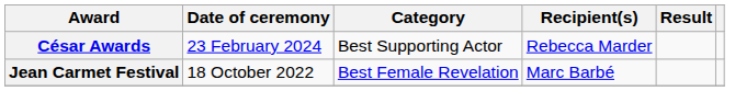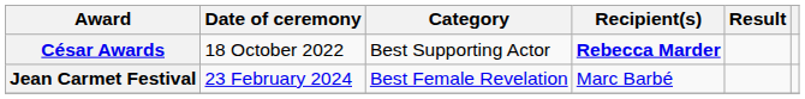 <table class="wikitable sortable plainrowheaders">
 <tr>
 <th scope="col">Award</th>
 <th scope="col">Date of ceremony</th>
 <th scope="col">Category</th>
 <th scope="col">Recipient(s)</th>
 <th scope="col">Result</th>
 <th scope="col" class="unsortable"></th>
 </tr>
 <tr>
 <th scope="row"><a href='#'>César Awards</a></th>
-<td><a href='#'>23 February 2024</a></td>
+<td>18 October 2022</td>
 <td>Best Supporting Actor</td>
-<td><a href='#'>Rebecca Marder</a></td>
+<td><strong><a href='#'>Rebecca Marder</a></strong></td>
 <td></td>
 <td align="center"></td>
 </tr>
 <tr>
 <th scope="row">Jean Carmet Festival</th>
-<td>18 October 2022</td>
+<td><a href='#'>23 February 2024</a></td>
 <td><a href='#'>Best Female Revelation</a></td>
 <td><a href='#'>Marc Barbé</a></td>
 <td></td>
 <td align="center"></td>
 </tr>
 <tr>
 </tr>
 </table>
